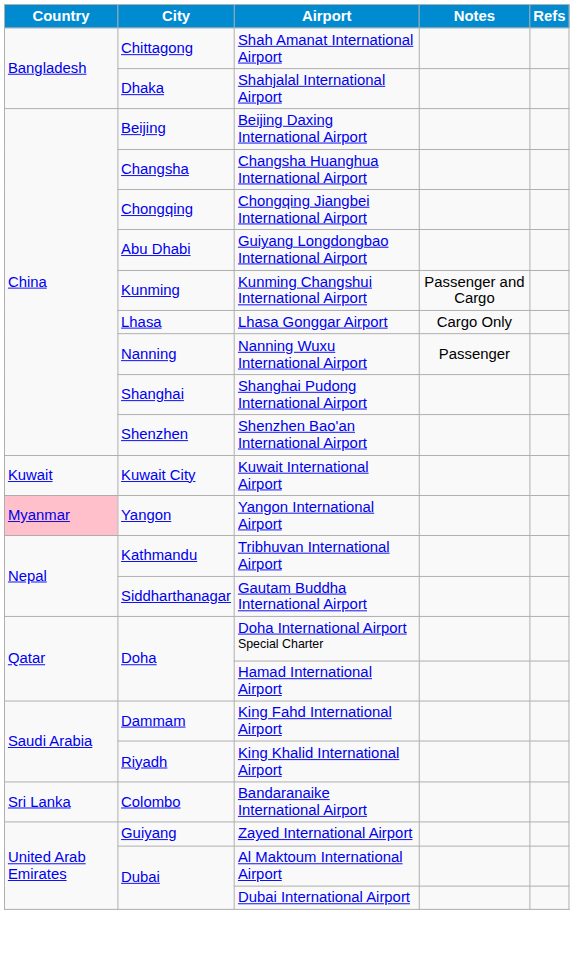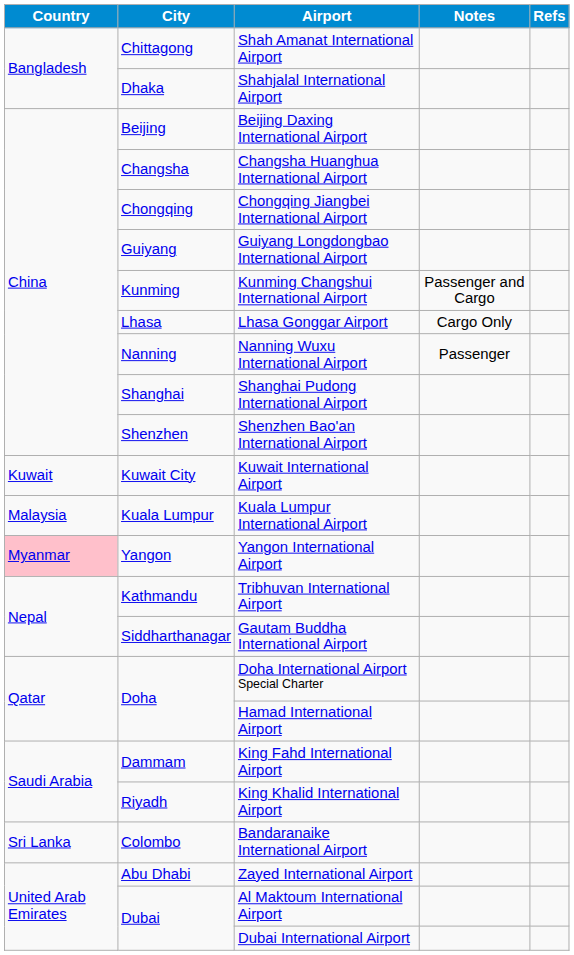 <table class="wikitable sortable">
 <tr>
 <th style="background:#008bd1;color: white;">Country</th>
 <th style="background:#008bd1;color: white;">City</th>
 <th style="background:#008bd1;color: white;">Airport</th>
 <th style="background:#008bd1;color: white;">Notes</th>
 <th style="background:#008bd1;color: white;">Refs</th>
 </tr>
 <tr>
 <td rowspan="2"><a href='#'>Bangladesh</a></td>
 <td><a href='#'>Chittagong</a></td>
 <td><a href='#'>Shah Amanat International Airport</a></td>
 <td></td>
 <td align=center></td>
 </tr>
 <tr>
 <td><a href='#'>Dhaka</a></td>
 <td><a href='#'>Shahjalal International Airport</a></td>
 <td align=center></td>
 <td align=center></td>
 </tr>
 <tr>
 <td rowspan="9"><a href='#'>China</a></td>
 <td><a href='#'>Beijing</a></td>
 <td><a href='#'>Beijing Daxing International Airport</a></td>
 <td></td>
 <td align=center></td>
 </tr>
 <tr>
 <td><a href='#'>Changsha</a></td>
 <td><a href='#'>Changsha Huanghua International Airport</a></td>
 <td></td>
 <td align=center></td>
 </tr>
 <tr>
 <td><a href='#'>Chongqing</a></td>
 <td><a href='#'>Chongqing Jiangbei International Airport</a></td>
 <td></td>
 <td align=center></td>
 </tr>
 <tr>
-<td><a href='#'>Abu Dhabi</a></td>
+<td><a href='#'>Guiyang</a></td>
 <td><a href='#'>Guiyang Longdongbao International Airport</a></td>
 <td></td>
 <td align=center></td>
 </tr>
 <tr>
 <td><a href='#'>Kunming</a></td>
 <td><a href='#'>Kunming Changshui International Airport</a></td>
 <td align=center>Passenger and Cargo</td>
 <td align=center></td>
 </tr>
 <tr>
 <td><a href='#'>Lhasa</a></td>
 <td><a href='#'>Lhasa Gonggar Airport</a></td>
 <td align=center>Cargo Only</td>
 <td align=center></td>
 </tr>
 <tr>
 <td><a href='#'>Nanning</a></td>
 <td><a href='#'>Nanning Wuxu International Airport</a></td>
 <td align=center>Passenger</td>
 <td align=center></td>
 </tr>
 <tr>
 <td><a href='#'>Shanghai</a></td>
 <td><a href='#'>Shanghai Pudong International Airport</a></td>
 <td></td>
 <td align=center></td>
 </tr>
 <tr>
 <td><a href='#'>Shenzhen</a></td>
 <td><a href='#'>Shenzhen Bao'an International Airport</a></td>
 <td></td>
 <td align=center></td>
 </tr>
 <tr>
 <td><a href='#'>Kuwait</a></td>
 <td><a href='#'>Kuwait City</a></td>
 <td><a href='#'>Kuwait International Airport</a></td>
+<td align=center></td>
+<td align=center></td>
+</tr>
+<tr>
+<td><a href='#'>Malaysia</a></td>
+<td><a href='#'>Kuala Lumpur</a></td>
+<td><a href='#'>Kuala Lumpur International Airport</a></td>
 <td align=center></td>
 <td align=center></td>
 </tr>
 <tr>
 <td style="background: pink;"><a href='#'>Myanmar</a></td>
 <td><a href='#'>Yangon</a></td>
 <td><a href='#'>Yangon International Airport</a></td>
 <td></td>
 <td align=center></td>
 </tr>
 <tr>
 <td rowspan="2"><a href='#'>Nepal</a></td>
 <td><a href='#'>Kathmandu</a></td>
 <td><a href='#'>Tribhuvan International Airport</a></td>
 <td></td>
 <td align=center></td>
 </tr>
 <tr>
 <td><a href='#'>Siddharthanagar</a></td>
 <td><a href='#'>Gautam Buddha International Airport</a></td>
 <td align=center></td>
 <td align=center></td>
 </tr>
 <tr>
 <td rowspan="2"><a href='#'>Qatar</a></td>
 <td rowspan="2"><a href='#'>Doha</a></td>
 <td><a href='#'>Doha International Airport</a> <sup>Special Charter</sup></td>
 <td></td>
 <td align=center></td>
 </tr>
 <tr>
 <td><a href='#'>Hamad International Airport</a></td>
 <td></td>
 <td align=center></td>
 </tr>
 <tr>
 <td rowspan="2"><a href='#'>Saudi Arabia</a></td>
 <td><a href='#'>Dammam</a></td>
 <td><a href='#'>King Fahd International Airport</a></td>
 <td align=center></td>
 <td align=center></td>
 </tr>
 <tr>
 <td><a href='#'>Riyadh</a></td>
 <td><a href='#'>King Khalid International Airport</a></td>
 <td align=center></td>
 <td align=center></td>
 </tr>
 <tr>
 <td><a href='#'>Sri Lanka</a></td>
 <td><a href='#'>Colombo</a></td>
 <td><a href='#'>Bandaranaike International Airport</a></td>
 <td></td>
 <td align=center></td>
 </tr>
 <tr>
 <td rowspan="3"><a href='#'>United Arab Emirates</a></td>
-<td><a href='#'>Guiyang</a></td>
+<td><a href='#'>Abu Dhabi</a></td>
 <td><a href='#'>Zayed International Airport</a></td>
 <td align=center></td>
 <td align=center></td>
 </tr>
 <tr>
 <td rowspan="2"><a href='#'>Dubai</a></td>
 <td><a href='#'>Al Maktoum International Airport</a></td>
 <td></td>
 <td align=center></td>
 </tr>
 <tr>
 <td><a href='#'>Dubai International Airport</a></td>
 <td align=center></td>
 <td align=center></td>
 </tr>
 </table>
